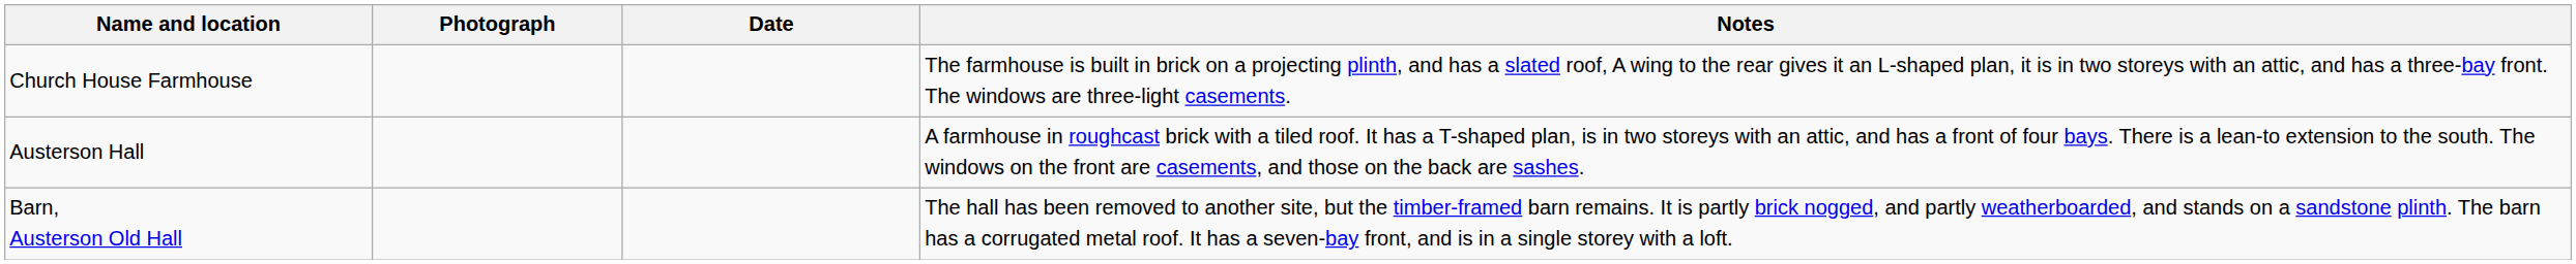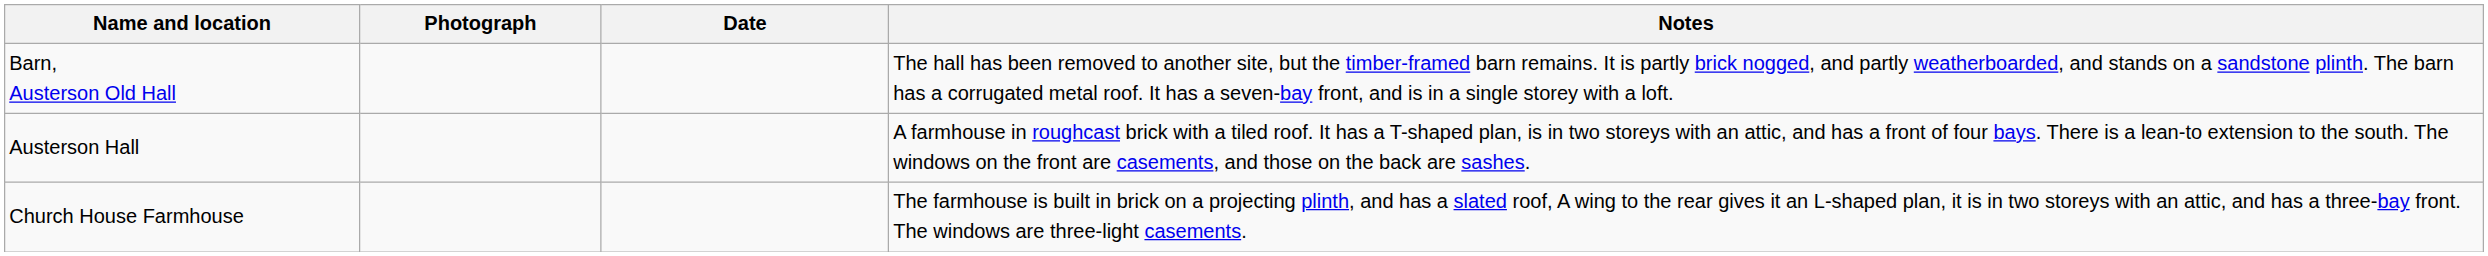 <table class="wikitable sortable plainrowheaders" style="width:100%;border:0px;text-align:left;line-height:150%;">
 <tr>
 <th scope="col"  style="width:150px">Name and location</th>
 <th scope="col"  style="width:100px" class="unsortable">Photograph</th>
 <th scope="col"  style="width:120px">Date</th>
 <th scope="col"  style="width:700px" class="unsortable">Notes</th>
 </tr>
 <tr>
-<td>Church House Farmhouse<br><small></small></td>
+<td>Barn,<br><a href='#'>Austerson Old Hall</a><br><small></small></td>
 <td></td>
 <td align="center"></td>
-<td>The farmhouse is built in brick on a projecting <a href='#'>plinth</a>, and has a <a href='#'>slated</a> roof,  A wing to the rear gives it an L-shaped plan, it is in two storeys with an attic, and has a three-<a href='#'>bay</a> front.  The windows are three-light <a href='#'>casements</a>.</td>
+<td>The hall has been removed to another site, but the <a href='#'>timber-framed</a> barn remains.  It is partly <a href='#'>brick nogged</a>, and partly <a href='#'>weatherboarded</a>, and stands on a <a href='#'>sandstone</a> <a href='#'>plinth</a>.  The barn has a corrugated metal roof. It has a seven-<a href='#'>bay</a> front, and is in a single storey with a loft.</td>
 </tr>
 <tr>
 <td>Austerson Hall<br><small></small></td>
 <td></td>
 <td align="center"></td>
 <td>A farmhouse in <a href='#'>roughcast</a> brick with a tiled roof.  It has a T-shaped plan, is in two storeys with an attic, and has a front of four <a href='#'>bays</a>.  There is a lean-to extension to the south.  The windows on the front are <a href='#'>casements</a>, and those on the back are <a href='#'>sashes</a>.</td>
 </tr>
 <tr>
-<td>Barn,<br><a href='#'>Austerson Old Hall</a><br><small></small></td>
+<td>Church House Farmhouse<br><small></small></td>
 <td></td>
 <td align="center"></td>
-<td>The hall has been removed to another site, but the <a href='#'>timber-framed</a> barn remains.  It is partly <a href='#'>brick nogged</a>, and partly <a href='#'>weatherboarded</a>, and stands on a <a href='#'>sandstone</a> <a href='#'>plinth</a>.  The barn has a corrugated metal roof. It has a seven-<a href='#'>bay</a> front, and is in a single storey with a loft.</td>
+<td>The farmhouse is built in brick on a projecting <a href='#'>plinth</a>, and has a <a href='#'>slated</a> roof,  A wing to the rear gives it an L-shaped plan, it is in two storeys with an attic, and has a three-<a href='#'>bay</a> front.  The windows are three-light <a href='#'>casements</a>.</td>
 </tr>
 <tr>
 </tr>
 </table>
